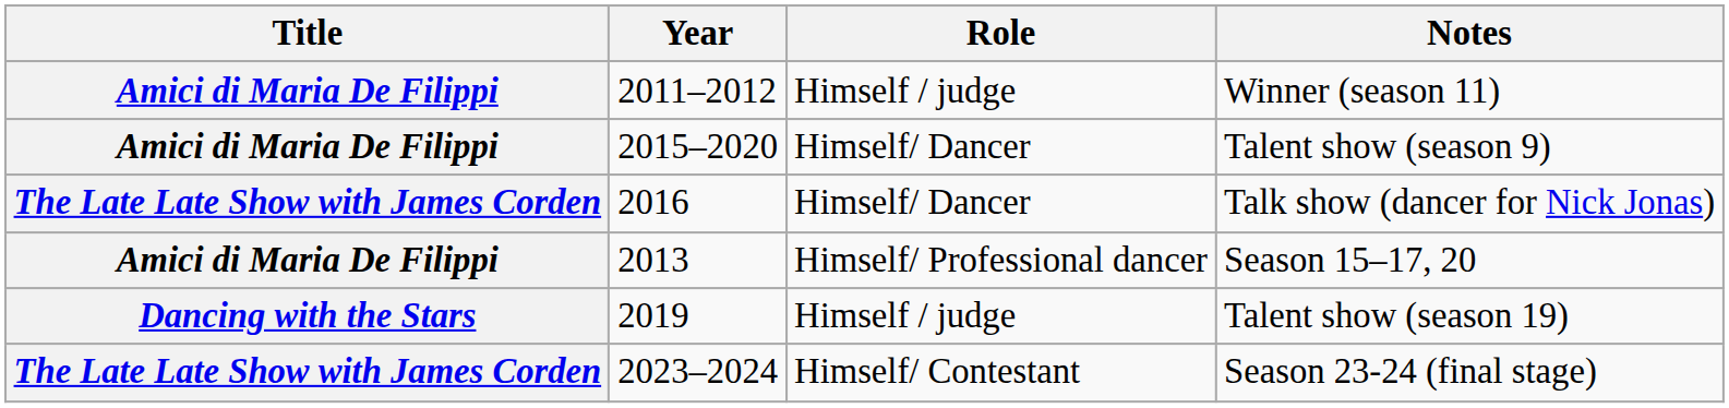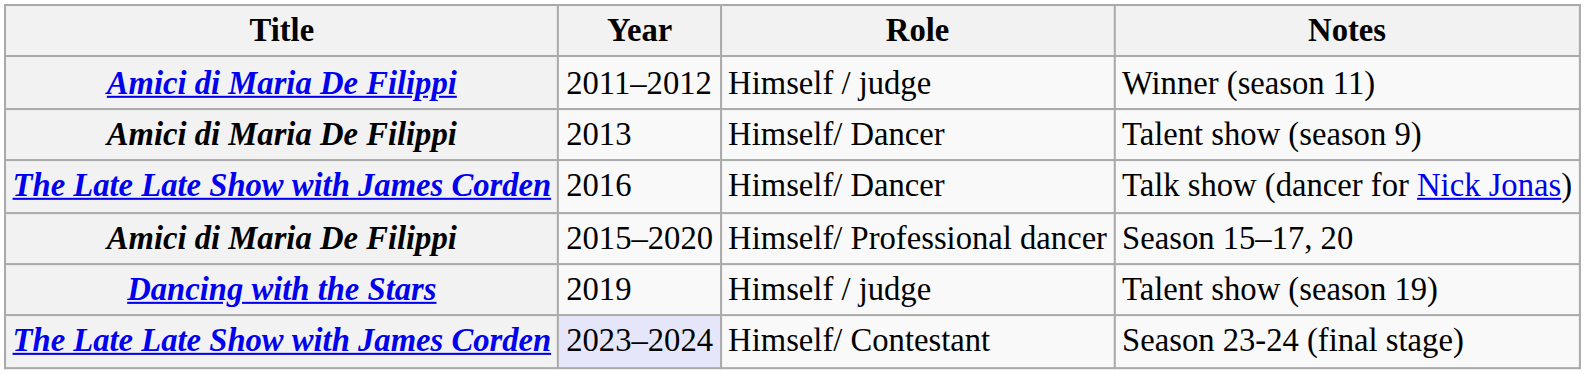 <table class="wikitable plainrowheaders" style="text-align:left;">
 <tr>
 <th>Title</th>
 <th>Year</th>
 <th>Role</th>
 <th>Notes</th>
 </tr>
 <tr>
 <th scope="row"><em><a href='#'>Amici di Maria De Filippi</a></em></th>
 <td>2011–2012</td>
 <td>Himself / judge</td>
 <td>Winner (season 11)</td>
 </tr>
 <tr>
 <th scope="row"><em>Amici di Maria De Filippi</em></th>
-<td>2015–2020</td>
+<td>2013</td>
 <td>Himself/ Dancer</td>
 <td>Talent show (season 9)</td>
 </tr>
 <tr>
 <th scope="row"><em><a href='#'>The Late Late Show with James Corden</a></em></th>
 <td>2016</td>
 <td>Himself/ Dancer</td>
 <td>Talk show (dancer for <a href='#'>Nick Jonas</a>)</td>
 </tr>
 <tr>
 <th scope="row"><em>Amici di Maria De Filippi</em></th>
-<td>2013</td>
+<td>2015–2020</td>
 <td>Himself/ Professional dancer</td>
 <td>Season 15–17, 20</td>
 </tr>
 <tr>
 <th scope="row"><em><a href='#'>Dancing with the Stars</a></em></th>
 <td>2019</td>
 <td>Himself / judge</td>
 <td>Talent show (season 19)</td>
 </tr>
 <tr>
 <th scope="row"><em><a href='#'>The Late Late Show with James Corden</a></em></th>
-<td>2023–2024</td>
+<td style="background: lavender;">2023–2024</td>
 <td>Himself/ Contestant</td>
 <td>Season 23-24 (final stage)</td>
 </tr>
 </table>
